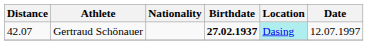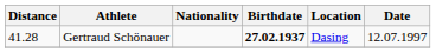 <table class="wikitable">
 <tr>
 <th>Distance</th>
 <th>Athlete</th>
 <th>Nationality</th>
 <th>Birthdate</th>
 <th>Location</th>
 <th>Date</th>
 </tr>
 <tr>
-<td>42.07</td>
+<td>41.28</td>
 <td>Gertraud Schönauer</td>
 <td></td>
 <td><strong>27.02.1937</strong></td>
-<td style="background: paleturquoise;"><a href='#'>Dasing</a></td>
+<td><a href='#'>Dasing</a></td>
 <td>12.07.1997</td>
 </tr>
 <tr>
 </tr>
 </table>
